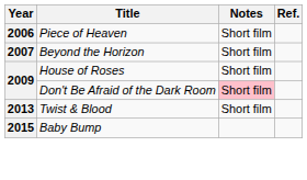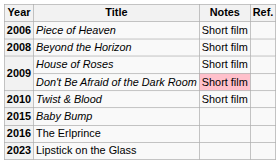 <table class="wikitable sortable plainrowheaders">
 <tr>
 <th scope="col">Year</th>
 <th scope="col">Title</th>
 <th scope="col">Notes</th>
 <th scope="col">Ref.</th>
 </tr>
 <tr>
 <th scope="row">2006</th>
 <td><em>Piece of Heaven</em></td>
 <td>Short film</td>
 <td align="center"></td>
 </tr>
 <tr>
-<th scope="row">2007</th>
+<th scope="row">2008</th>
 <td><em>Beyond the Horizon</em></td>
 <td>Short film</td>
 <td align="center"></td>
 </tr>
 <tr>
 <th scope="row" rowspan="2">2009</th>
 <td><em>House of Roses</em></td>
 <td>Short film</td>
 <td align="center"></td>
 </tr>
 <tr>
 <td><em>Don't Be Afraid of the Dark Room</em></td>
 <td style="background: pink;">Short film</td>
 <td align="center"></td>
 </tr>
 <tr>
-<th scope="row">2013</th>
+<th scope="row">2010</th>
 <td><em>Twist & Blood</em></td>
 <td>Short film</td>
 <td align="center"></td>
 </tr>
 <tr>
 <th scope="row">2015</th>
 <td><em>Baby Bump</td>
 <td></td>
 <td align="center"></td>
 </tr>
+<tr>
+<th scope="row">2016</th>
+<td></em>The Erlprince<em></td>
+<td></td>
+<td align="center"></td>
+</tr>
+<tr>
+<th scope="row">2023</th>
+<td></em>Lipstick on the Glass<em></td>
+<td></td>
+<td align="center"></td>
+</tr>
 </table>
